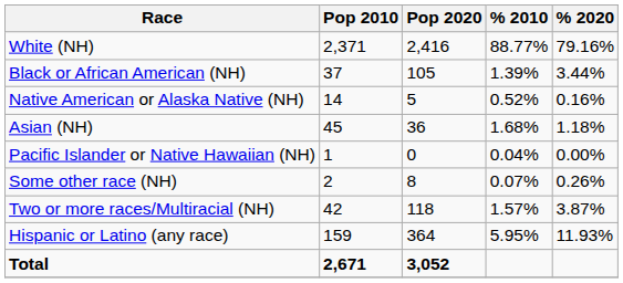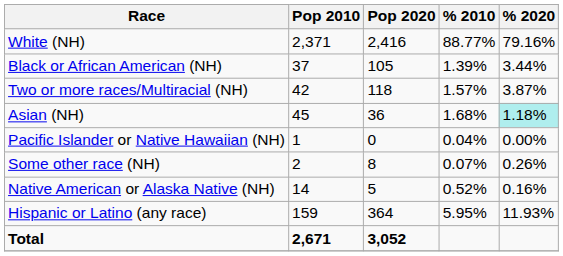 <table class="wikitable">
 <tr>
 <th>Race</th>
 <th>Pop 2010</th>
 <th>Pop 2020</th>
 <th>% 2010</th>
 <th>% 2020</th>
 </tr>
 <tr>
 <td><a href='#'>White</a> (NH)</td>
 <td>2,371</td>
 <td>2,416</td>
 <td>88.77%</td>
 <td>79.16%</td>
 </tr>
 <tr>
 <td><a href='#'>Black or African American</a> (NH)</td>
 <td>37</td>
 <td>105</td>
 <td>1.39%</td>
 <td>3.44%</td>
 </tr>
 <tr>
-<td><a href='#'>Native American</a> or <a href='#'>Alaska Native</a> (NH)</td>
-<td>14</td>
-<td>5</td>
-<td>0.52%</td>
-<td>0.16%</td>
+<td><a href='#'>Two or more races/Multiracial</a> (NH)</td>
+<td>42</td>
+<td>118</td>
+<td>1.57%</td>
+<td>3.87%</td>
 </tr>
 <tr>
 <td><a href='#'>Asian</a> (NH)</td>
 <td>45</td>
 <td>36</td>
 <td>1.68%</td>
-<td>1.18%</td>
+<td style="background: paleturquoise;">1.18%</td>
 </tr>
 <tr>
 <td><a href='#'>Pacific Islander</a> or <a href='#'>Native Hawaiian</a> (NH)</td>
 <td>1</td>
 <td>0</td>
 <td>0.04%</td>
 <td>0.00%</td>
 </tr>
 <tr>
 <td><a href='#'>Some other race</a> (NH)</td>
 <td>2</td>
 <td>8</td>
 <td>0.07%</td>
 <td>0.26%</td>
 </tr>
 <tr>
-<td><a href='#'>Two or more races/Multiracial</a> (NH)</td>
-<td>42</td>
-<td>118</td>
-<td>1.57%</td>
-<td>3.87%</td>
+<td><a href='#'>Native American</a> or <a href='#'>Alaska Native</a> (NH)</td>
+<td>14</td>
+<td>5</td>
+<td>0.52%</td>
+<td>0.16%</td>
 </tr>
 <tr>
 <td><a href='#'>Hispanic or Latino</a> (any race)</td>
 <td>159</td>
 <td>364</td>
 <td>5.95%</td>
 <td>11.93%</td>
 </tr>
 <tr>
 <td><strong>Total</strong></td>
 <td><strong>2,671</strong></td>
 <td><strong>3,052</strong></td>
 <td></td>
 <td></td>
 </tr>
 <tr>
 </tr>
 </table>
